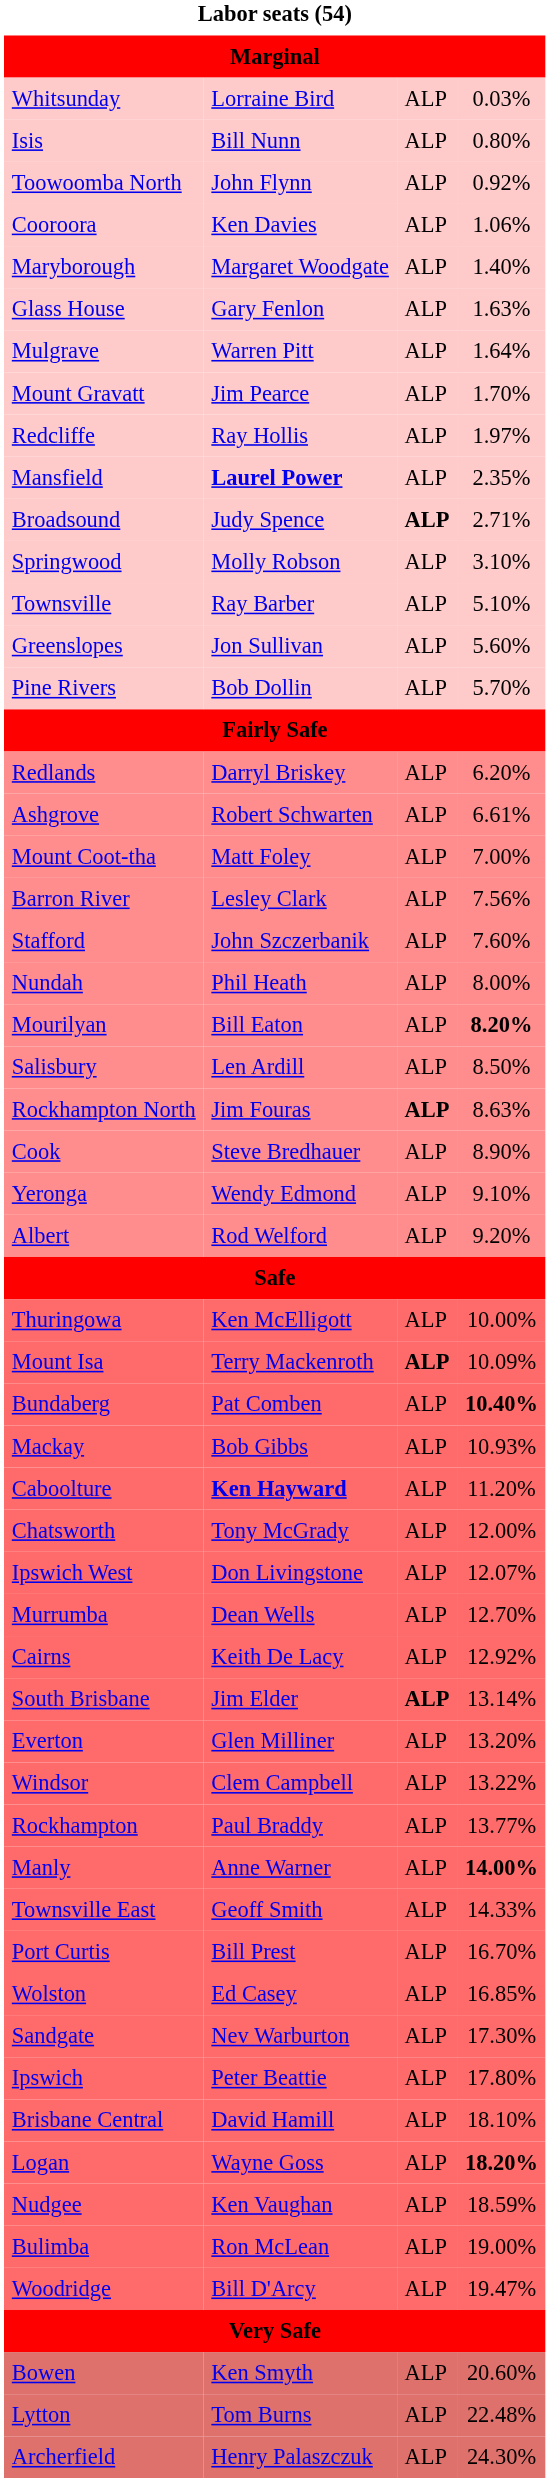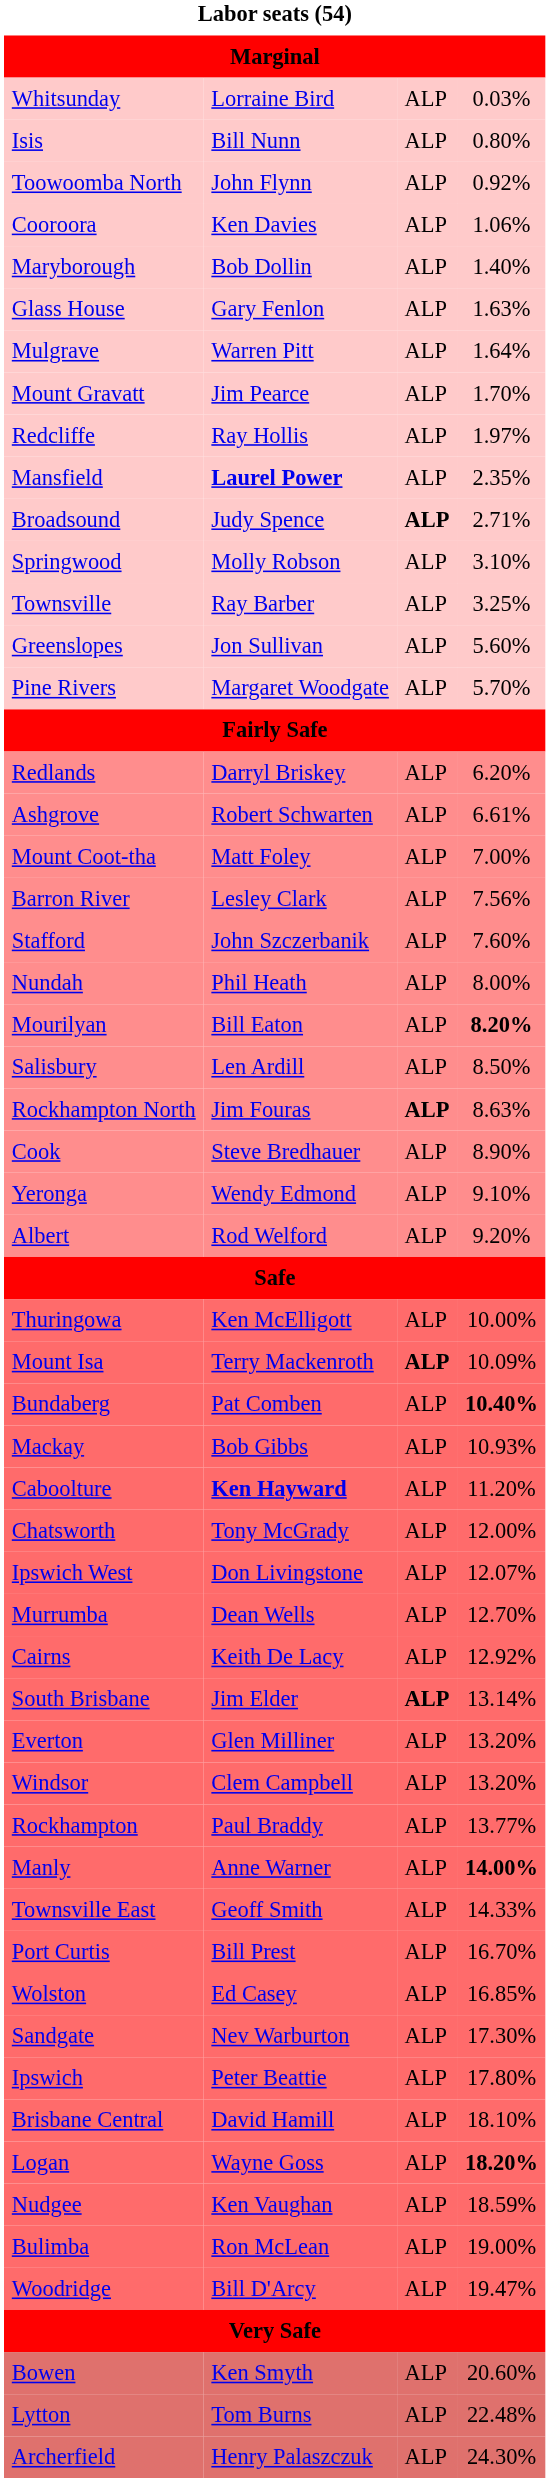 <table class="toccolours" cellpadding="5" cellspacing="0" style="float:left; margin-right:.5em; margin-top:.4em; font-size:90%;">
 <tr>
 <td COLSPAN=4 align="center"><strong>Labor seats (54)</strong></td>
 </tr>
 <tr>
 <td COLSPAN=4 align="center" bgcolor="red"><span><strong>Marginal</strong></span></td>
 </tr>
 <tr>
 <td align="left" bgcolor="FFCACA"><a href='#'>Whitsunday</a></td>
 <td align="left" bgcolor="FFCACA"><a href='#'>Lorraine Bird</a></td>
 <td align="left" bgcolor="FFCACA">ALP</td>
 <td align="center" bgcolor="FFCACA">0.03%</td>
 </tr>
 <tr>
 <td align="left" bgcolor="FFCACA"><a href='#'>Isis</a></td>
 <td align="left" bgcolor="FFCACA"><a href='#'>Bill Nunn</a></td>
 <td align="left" bgcolor="FFCACA">ALP</td>
 <td align="center" bgcolor="FFCACA">0.80%</td>
 </tr>
 <tr>
 <td align="left" bgcolor="FFCACA"><a href='#'>Toowoomba North</a></td>
 <td align="left" bgcolor="FFCACA"><a href='#'>John Flynn</a></td>
 <td align="left" bgcolor="FFCACA">ALP</td>
 <td align="center" bgcolor="FFCACA">0.92%</td>
 </tr>
 <tr>
 <td align="left" bgcolor="FFCACA"><a href='#'>Cooroora</a></td>
 <td align="left" bgcolor="FFCACA"><a href='#'>Ken Davies</a></td>
 <td align="left" bgcolor="FFCACA">ALP</td>
 <td align="center" bgcolor="FFCACA">1.06%</td>
 </tr>
 <tr>
 <td align="left" bgcolor="FFCACA"><a href='#'>Maryborough</a></td>
-<td align="left" bgcolor="FFCACA"><a href='#'>Margaret Woodgate</a></td>
+<td align="left" bgcolor="FFCACA"><a href='#'>Bob Dollin</a></td>
 <td align="left" bgcolor="FFCACA">ALP</td>
 <td align="center" bgcolor="FFCACA">1.40%</td>
 </tr>
 <tr>
 <td align="left" bgcolor="FFCACA"><a href='#'>Glass House</a></td>
 <td align="left" bgcolor="FFCACA"><a href='#'>Gary Fenlon</a></td>
 <td align="left" bgcolor="FFCACA">ALP</td>
 <td align="center" bgcolor="FFCACA">1.63%</td>
 </tr>
 <tr>
 <td align="left" bgcolor="FFCACA"><a href='#'>Mulgrave</a></td>
 <td align="left" bgcolor="FFCACA"><a href='#'>Warren Pitt</a></td>
 <td align="left" bgcolor="FFCACA">ALP</td>
 <td align="center" bgcolor="FFCACA">1.64%</td>
 </tr>
 <tr>
 <td align="left" bgcolor="FFCACA"><a href='#'>Mount Gravatt</a></td>
 <td align="left" bgcolor="FFCACA"><a href='#'>Jim Pearce</a></td>
 <td align="left" bgcolor="FFCACA">ALP</td>
 <td align="center" bgcolor="FFCACA">1.70%</td>
 </tr>
 <tr>
 <td align="left" bgcolor="FFCACA"><a href='#'>Redcliffe</a></td>
 <td align="left" bgcolor="FFCACA"><a href='#'>Ray Hollis</a></td>
 <td align="left" bgcolor="FFCACA">ALP</td>
 <td align="center" bgcolor="FFCACA">1.97%</td>
 </tr>
 <tr>
 <td align="left" bgcolor="FFCACA"><a href='#'>Mansfield</a></td>
 <td align="left" bgcolor="FFCACA"><strong><a href='#'>Laurel Power</a></strong></td>
 <td align="left" bgcolor="FFCACA">ALP</td>
 <td align="center" bgcolor="FFCACA">2.35%</td>
 </tr>
 <tr>
 <td align="left" bgcolor="FFCACA"><a href='#'>Broadsound</a></td>
 <td align="left" bgcolor="FFCACA"><a href='#'>Judy Spence</a></td>
 <td align="left" bgcolor="FFCACA"><strong>ALP</strong></td>
 <td align="center" bgcolor="FFCACA">2.71%</td>
 </tr>
 <tr>
 <td align="left" bgcolor="FFCACA"><a href='#'>Springwood</a></td>
 <td align="left" bgcolor="FFCACA"><a href='#'>Molly Robson</a></td>
 <td align="left" bgcolor="FFCACA">ALP</td>
 <td align="center" bgcolor="FFCACA">3.10%</td>
 </tr>
 <tr>
 <td align="left" bgcolor="FFCACA"><a href='#'>Townsville</a></td>
 <td align="left" bgcolor="FFCACA"><a href='#'>Ray Barber</a></td>
 <td align="left" bgcolor="FFCACA">ALP</td>
-<td align="center" bgcolor="FFCACA">5.10%</td>
+<td align="center" bgcolor="FFCACA">3.25%</td>
 </tr>
 <tr>
 <td align="left" bgcolor="FFCACA"><a href='#'>Greenslopes</a></td>
 <td align="left" bgcolor="FFCACA"><a href='#'>Jon Sullivan</a></td>
 <td align="left" bgcolor="FFCACA">ALP</td>
 <td align="center" bgcolor="FFCACA">5.60%</td>
 </tr>
 <tr>
 <td align="left" bgcolor="FFCACA"><a href='#'>Pine Rivers</a></td>
-<td align="left" bgcolor="FFCACA"><a href='#'>Bob Dollin</a></td>
+<td align="left" bgcolor="FFCACA"><a href='#'>Margaret Woodgate</a></td>
 <td align="left" bgcolor="FFCACA">ALP</td>
 <td align="center" bgcolor="FFCACA">5.70%</td>
 </tr>
 <tr>
 <td COLSPAN=4 align="center" bgcolor="red"><span><strong>Fairly Safe</strong></span></td>
 </tr>
 <tr>
 <td align="left" bgcolor="FF8D8D"><a href='#'>Redlands</a></td>
 <td align="left" bgcolor="FF8D8D"><a href='#'>Darryl Briskey</a></td>
 <td align="left" bgcolor="FF8D8D">ALP</td>
 <td align="center" bgcolor="FF8D8D">6.20%</td>
 </tr>
 <tr>
 <td align="left" bgcolor="FF8D8D"><a href='#'>Ashgrove</a></td>
 <td align="left" bgcolor="FF8D8D"><a href='#'>Robert Schwarten</a></td>
 <td align="left" bgcolor="FF8D8D">ALP</td>
 <td align="center" bgcolor="FF8D8D">6.61%</td>
 </tr>
 <tr>
 <td align="left" bgcolor="FF8D8D"><a href='#'>Mount Coot-tha</a></td>
 <td align="left" bgcolor="FF8D8D"><a href='#'>Matt Foley</a></td>
 <td align="left" bgcolor="FF8D8D">ALP</td>
 <td align="center" bgcolor="FF8D8D">7.00%</td>
 </tr>
 <tr>
 <td align="left" bgcolor="FF8D8D"><a href='#'>Barron River</a></td>
 <td align="left" bgcolor="FF8D8D"><a href='#'>Lesley Clark</a></td>
 <td align="left" bgcolor="FF8D8D">ALP</td>
 <td align="center" bgcolor="FF8D8D">7.56%</td>
 </tr>
 <tr>
 <td align="left" bgcolor="FF8D8D"><a href='#'>Stafford</a></td>
 <td align="left" bgcolor="FF8D8D"><a href='#'>John Szczerbanik</a></td>
 <td align="left" bgcolor="FF8D8D">ALP</td>
 <td align="center" bgcolor="FF8D8D">7.60%</td>
 </tr>
 <tr>
 <td align="left" bgcolor="FF8D8D"><a href='#'>Nundah</a></td>
 <td align="left" bgcolor="FF8D8D"><a href='#'>Phil Heath</a></td>
 <td align="left" bgcolor="FF8D8D">ALP</td>
 <td align="center" bgcolor="FF8D8D">8.00%</td>
 </tr>
 <tr>
 <td align="left" bgcolor="FF8D8D"><a href='#'>Mourilyan</a></td>
 <td align="left" bgcolor="FF8D8D"><a href='#'>Bill Eaton</a></td>
 <td align="left" bgcolor="FF8D8D">ALP</td>
 <td align="center" bgcolor="FF8D8D"><strong>8.20%</strong></td>
 </tr>
 <tr>
 <td align="left" bgcolor="FF8D8D"><a href='#'>Salisbury</a></td>
 <td align="left" bgcolor="FF8D8D"><a href='#'>Len Ardill</a></td>
 <td align="left" bgcolor="FF8D8D">ALP</td>
 <td align="center" bgcolor="FF8D8D">8.50%</td>
 </tr>
 <tr>
 <td align="left" bgcolor="FF8D8D"><a href='#'>Rockhampton North</a></td>
 <td align="left" bgcolor="FF8D8D"><a href='#'>Jim Fouras</a></td>
 <td align="left" bgcolor="FF8D8D"><strong>ALP</strong></td>
 <td align="center" bgcolor="FF8D8D">8.63%</td>
 </tr>
 <tr>
 <td align="left" bgcolor="FF8D8D"><a href='#'>Cook</a></td>
 <td align="left" bgcolor="FF8D8D"><a href='#'>Steve Bredhauer</a></td>
 <td align="left" bgcolor="FF8D8D">ALP</td>
 <td align="center" bgcolor="FF8D8D">8.90%</td>
 </tr>
 <tr>
 <td align="left" bgcolor="FF8D8D"><a href='#'>Yeronga</a></td>
 <td align="left" bgcolor="FF8D8D"><a href='#'>Wendy Edmond</a></td>
 <td align="left" bgcolor="FF8D8D">ALP</td>
 <td align="center" bgcolor="FF8D8D">9.10%</td>
 </tr>
 <tr>
 <td align="left" bgcolor="FF8D8D"><a href='#'>Albert</a></td>
 <td align="left" bgcolor="FF8D8D"><a href='#'>Rod Welford</a></td>
 <td align="left" bgcolor="FF8D8D">ALP</td>
 <td align="center" bgcolor="FF8D8D">9.20%</td>
 </tr>
 <tr>
 <td COLSPAN=4 align="center" bgcolor="red"><span><strong>Safe</strong></span></td>
 </tr>
 <tr>
 <td align="left" bgcolor="FF6B6B"><a href='#'>Thuringowa</a></td>
 <td align="left" bgcolor="FF6B6B"><a href='#'>Ken McElligott</a></td>
 <td align="left" bgcolor="FF6B6B">ALP</td>
 <td align="center" bgcolor="FF6B6B">10.00%</td>
 </tr>
 <tr>
 <td align="left" bgcolor="FF6B6B"><a href='#'>Mount Isa</a></td>
 <td align="left" bgcolor="FF6B6B"><a href='#'>Terry Mackenroth</a></td>
 <td align="left" bgcolor="FF6B6B"><strong>ALP</strong></td>
 <td align="center" bgcolor="FF6B6B">10.09%</td>
 </tr>
 <tr>
 <td align="left" bgcolor="FF6B6B"><a href='#'>Bundaberg</a></td>
 <td align="left" bgcolor="FF6B6B"><a href='#'>Pat Comben</a></td>
 <td align="left" bgcolor="FF6B6B">ALP</td>
 <td align="center" bgcolor="FF6B6B"><strong>10.40%</strong></td>
 </tr>
 <tr>
 <td align="left" bgcolor="FF6B6B"><a href='#'>Mackay</a></td>
 <td align="left" bgcolor="FF6B6B"><a href='#'>Bob Gibbs</a></td>
 <td align="left" bgcolor="FF6B6B">ALP</td>
 <td align="center" bgcolor="FF6B6B">10.93%</td>
 </tr>
 <tr>
 <td align="left" bgcolor="FF6B6B"><a href='#'>Caboolture</a></td>
 <td align="left" bgcolor="FF6B6B"><strong><a href='#'>Ken Hayward</a></strong></td>
 <td align="left" bgcolor="FF6B6B">ALP</td>
 <td align="center" bgcolor="FF6B6B">11.20%</td>
 </tr>
 <tr>
 <td align="left" bgcolor="FF6B6B"><a href='#'>Chatsworth</a></td>
 <td align="left" bgcolor="FF6B6B"><a href='#'>Tony McGrady</a></td>
 <td align="left" bgcolor="FF6B6B">ALP</td>
 <td align="center" bgcolor="FF6B6B">12.00%</td>
 </tr>
 <tr>
 <td align="left" bgcolor="FF6B6B"><a href='#'>Ipswich West</a></td>
 <td align="left" bgcolor="FF6B6B"><a href='#'>Don Livingstone</a></td>
 <td align="left" bgcolor="FF6B6B">ALP</td>
 <td align="center" bgcolor="FF6B6B">12.07%</td>
 </tr>
 <tr>
 <td align="left" bgcolor="FF6B6B"><a href='#'>Murrumba</a></td>
 <td align="left" bgcolor="FF6B6B"><a href='#'>Dean Wells</a></td>
 <td align="left" bgcolor="FF6B6B">ALP</td>
 <td align="center" bgcolor="FF6B6B">12.70%</td>
 </tr>
 <tr>
 <td align="left" bgcolor="FF6B6B"><a href='#'>Cairns</a></td>
 <td align="left" bgcolor="FF6B6B"><a href='#'>Keith De Lacy</a></td>
 <td align="left" bgcolor="FF6B6B">ALP</td>
 <td align="center" bgcolor="FF6B6B">12.92%</td>
 </tr>
 <tr>
 <td align="left" bgcolor="FF6B6B"><a href='#'>South Brisbane</a></td>
 <td align="left" bgcolor="FF6B6B"><a href='#'>Jim Elder</a></td>
 <td align="left" bgcolor="FF6B6B"><strong>ALP</strong></td>
 <td align="center" bgcolor="FF6B6B">13.14%</td>
 </tr>
 <tr>
 <td align="left" bgcolor="FF6B6B"><a href='#'>Everton</a></td>
 <td align="left" bgcolor="FF6B6B"><a href='#'>Glen Milliner</a></td>
 <td align="left" bgcolor="FF6B6B">ALP</td>
 <td align="center" bgcolor="FF6B6B">13.20%</td>
 </tr>
 <tr>
 <td align="left" bgcolor="FF6B6B"><a href='#'>Windsor</a></td>
 <td align="left" bgcolor="FF6B6B"><a href='#'>Clem Campbell</a></td>
 <td align="left" bgcolor="FF6B6B">ALP</td>
-<td align="center" bgcolor="FF6B6B">13.22%</td>
+<td align="center" bgcolor="FF6B6B">13.20%</td>
 </tr>
 <tr>
 <td align="left" bgcolor="FF6B6B"><a href='#'>Rockhampton</a></td>
 <td align="left" bgcolor="FF6B6B"><a href='#'>Paul Braddy</a></td>
 <td align="left" bgcolor="FF6B6B">ALP</td>
 <td align="center" bgcolor="FF6B6B">13.77%</td>
 </tr>
 <tr>
 <td align="left" bgcolor="FF6B6B"><a href='#'>Manly</a></td>
 <td align="left" bgcolor="FF6B6B"><a href='#'>Anne Warner</a></td>
 <td align="left" bgcolor="FF6B6B">ALP</td>
 <td align="center" bgcolor="FF6B6B"><strong>14.00%</strong></td>
 </tr>
 <tr>
 <td align="left" bgcolor="FF6B6B"><a href='#'>Townsville East</a></td>
 <td align="left" bgcolor="FF6B6B"><a href='#'>Geoff Smith</a></td>
 <td align="left" bgcolor="FF6B6B">ALP</td>
 <td align="center" bgcolor="FF6B6B">14.33%</td>
 </tr>
 <tr>
 <td align="left" bgcolor="FF6B6B"><a href='#'>Port Curtis</a></td>
 <td align="left" bgcolor="FF6B6B"><a href='#'>Bill Prest</a></td>
 <td align="left" bgcolor="FF6B6B">ALP</td>
 <td align="center" bgcolor="FF6B6B">16.70%</td>
 </tr>
 <tr>
 <td align="left" bgcolor="FF6B6B"><a href='#'>Wolston</a></td>
 <td align="left" bgcolor="FF6B6B"><a href='#'>Ed Casey</a></td>
 <td align="left" bgcolor="FF6B6B">ALP</td>
 <td align="center" bgcolor="FF6B6B">16.85%</td>
 </tr>
 <tr>
 <td align="left" bgcolor="FF6B6B"><a href='#'>Sandgate</a></td>
 <td align="left" bgcolor="FF6B6B"><a href='#'>Nev Warburton</a></td>
 <td align="left" bgcolor="FF6B6B">ALP</td>
 <td align="center" bgcolor="FF6B6B">17.30%</td>
 </tr>
 <tr>
 <td align="left" bgcolor="FF6B6B"><a href='#'>Ipswich</a></td>
 <td align="left" bgcolor="FF6B6B"><a href='#'>Peter Beattie</a></td>
 <td align="left" bgcolor="FF6B6B">ALP</td>
 <td align="center" bgcolor="FF6B6B">17.80%</td>
 </tr>
 <tr>
 <td align="left" bgcolor="FF6B6B"><a href='#'>Brisbane Central</a></td>
 <td align="left" bgcolor="FF6B6B"><a href='#'>David Hamill</a></td>
 <td align="left" bgcolor="FF6B6B">ALP</td>
 <td align="center" bgcolor="FF6B6B">18.10%</td>
 </tr>
 <tr>
 <td align="left" bgcolor="FF6B6B"><a href='#'>Logan</a></td>
 <td align="left" bgcolor="FF6B6B"><a href='#'>Wayne Goss</a></td>
 <td align="left" bgcolor="FF6B6B">ALP</td>
 <td align="center" bgcolor="FF6B6B"><strong>18.20%</strong></td>
 </tr>
 <tr>
 <td align="left" bgcolor="FF6B6B"><a href='#'>Nudgee</a></td>
 <td align="left" bgcolor="FF6B6B"><a href='#'>Ken Vaughan</a></td>
 <td align="left" bgcolor="FF6B6B">ALP</td>
 <td align="center" bgcolor="FF6B6B">18.59%</td>
 </tr>
 <tr>
 <td align="left" bgcolor="FF6B6B"><a href='#'>Bulimba</a></td>
 <td align="left" bgcolor="FF6B6B"><a href='#'>Ron McLean</a></td>
 <td align="left" bgcolor="FF6B6B">ALP</td>
 <td align="center" bgcolor="FF6B6B">19.00%</td>
 </tr>
 <tr>
 <td align="left" bgcolor="FF6B6B"><a href='#'>Woodridge</a></td>
 <td align="left" bgcolor="FF6B6B"><a href='#'>Bill D'Arcy</a></td>
 <td align="left" bgcolor="FF6B6B">ALP</td>
 <td align="center" bgcolor="FF6B6B">19.47%</td>
 </tr>
 <tr>
 <td COLSPAN=4 align="center" bgcolor="red"><span><strong>Very Safe</strong></span></td>
 </tr>
 <tr>
 <td align="left" bgcolor="DF716D"><a href='#'>Bowen</a></td>
 <td align="left" bgcolor="DF716D"><a href='#'>Ken Smyth</a></td>
 <td align="left" bgcolor="DF716D">ALP</td>
 <td align="center" bgcolor="DF716D">20.60%</td>
 </tr>
 <tr>
 <td align="left" bgcolor="DF716D"><a href='#'>Lytton</a></td>
 <td align="left" bgcolor="DF716D"><a href='#'>Tom Burns</a></td>
 <td align="left" bgcolor="DF716D">ALP</td>
 <td align="center" bgcolor="DF716D">22.48%</td>
 </tr>
 <tr>
 <td align="left" bgcolor="DF716D"><a href='#'>Archerfield</a></td>
 <td align="left" bgcolor="DF716D"><a href='#'>Henry Palaszczuk</a></td>
 <td align="left" bgcolor="DF716D">ALP</td>
 <td align="center" bgcolor="DF716D">24.30%</td>
 </tr>
 <tr>
 </tr>
 </table>
